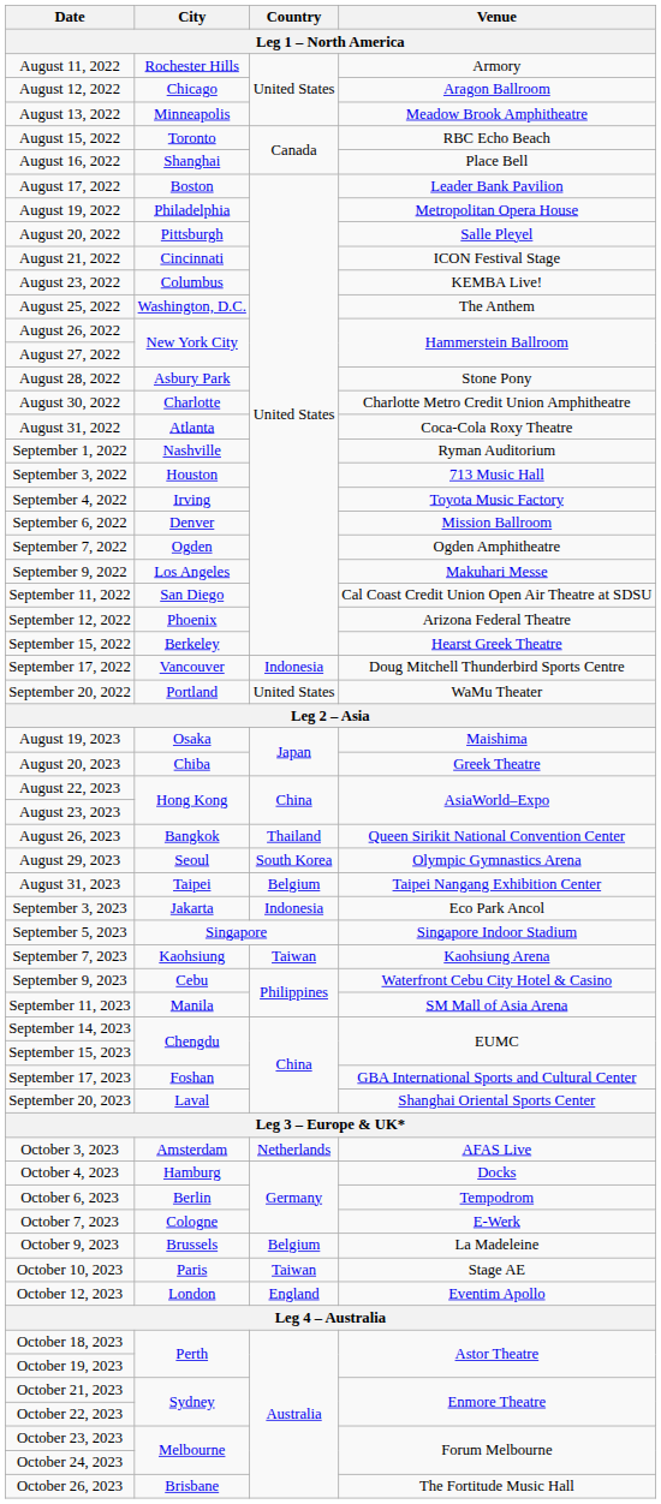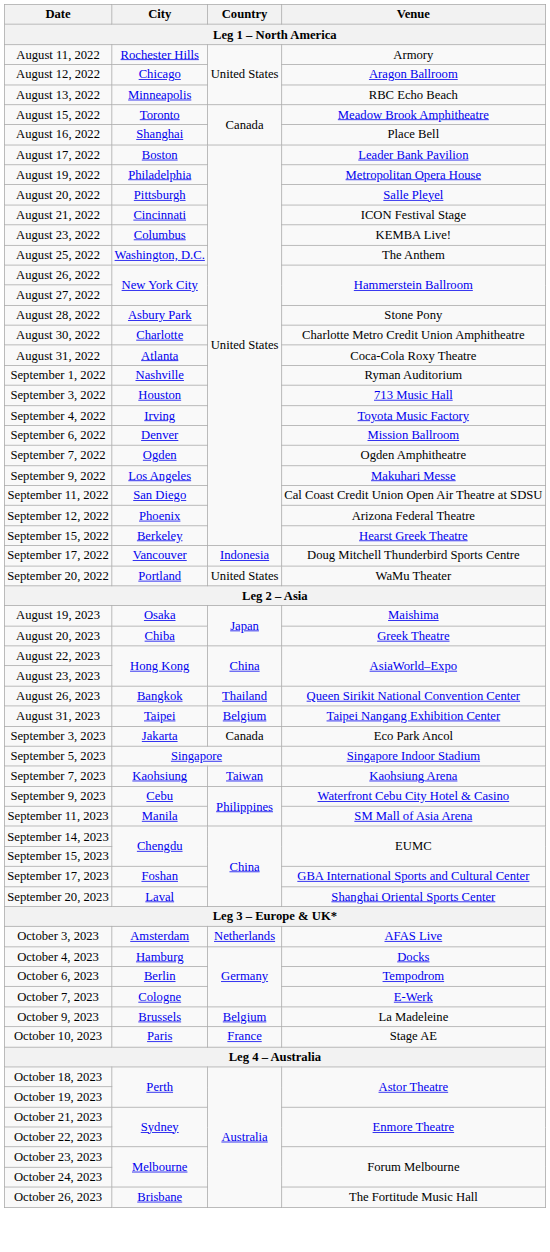 <table class="wikitable" style="text-align:center;">
 <tr>
 <th>Date</th>
 <th>City</th>
 <th>Country</th>
 <th>Venue</th>
 </tr>
 <tr>
 <th colspan="4">Leg 1 – North America</th>
 </tr>
 <tr>
 <td>August 11, 2022</td>
 <td><a href='#'>Rochester Hills</a></td>
 <td rowspan="3">United States</td>
 <td>Armory</td>
 </tr>
 <tr>
 <td>August 12, 2022</td>
 <td><a href='#'>Chicago</a></td>
 <td><a href='#'>Aragon Ballroom</a></td>
 </tr>
 <tr>
 <td>August 13, 2022</td>
 <td><a href='#'>Minneapolis</a></td>
-<td><a href='#'>Meadow Brook Amphitheatre</a></td>
+<td>RBC Echo Beach</td>
 </tr>
 <tr>
 <td>August 15, 2022</td>
 <td><a href='#'>Toronto</a></td>
 <td rowspan="2">Canada</td>
-<td>RBC Echo Beach</td>
+<td><a href='#'>Meadow Brook Amphitheatre</a></td>
 </tr>
 <tr>
 <td>August 16, 2022</td>
 <td><a href='#'>Shanghai</a></td>
 <td>Place Bell</td>
 </tr>
 <tr>
 <td>August 17, 2022</td>
 <td><a href='#'>Boston</a></td>
 <td rowspan="20">United States</td>
 <td><a href='#'>Leader Bank Pavilion</a></td>
 </tr>
 <tr>
 <td>August 19, 2022</td>
 <td><a href='#'>Philadelphia</a></td>
 <td><a href='#'>Metropolitan Opera House</a></td>
 </tr>
 <tr>
 <td>August 20, 2022</td>
 <td><a href='#'>Pittsburgh</a></td>
 <td><a href='#'>Salle Pleyel</a></td>
 </tr>
 <tr>
 <td>August 21, 2022</td>
 <td><a href='#'>Cincinnati</a></td>
 <td>ICON Festival Stage</td>
 </tr>
 <tr>
 <td>August 23, 2022</td>
 <td><a href='#'>Columbus</a></td>
 <td>KEMBA Live!</td>
 </tr>
 <tr>
 <td>August 25, 2022</td>
 <td><a href='#'>Washington, D.C.</a></td>
 <td>The Anthem</td>
 </tr>
 <tr>
 <td>August 26, 2022</td>
 <td rowspan="2"><a href='#'>New York City</a></td>
 <td rowspan="2"><a href='#'>Hammerstein Ballroom</a></td>
 </tr>
 <tr>
 <td>August 27, 2022</td>
 </tr>
 <tr>
 <td>August 28, 2022</td>
 <td><a href='#'>Asbury Park</a></td>
 <td>Stone Pony</td>
 </tr>
 <tr>
 <td>August 30, 2022</td>
 <td><a href='#'>Charlotte</a></td>
 <td>Charlotte Metro Credit Union Amphitheatre</td>
 </tr>
 <tr>
 <td>August 31, 2022</td>
 <td><a href='#'>Atlanta</a></td>
 <td>Coca-Cola Roxy Theatre</td>
 </tr>
 <tr>
 <td>September 1, 2022</td>
 <td><a href='#'>Nashville</a></td>
 <td>Ryman Auditorium</td>
 </tr>
 <tr>
 <td>September 3, 2022</td>
 <td><a href='#'>Houston</a></td>
 <td><a href='#'>713 Music Hall</a></td>
 </tr>
 <tr>
 <td>September 4, 2022</td>
 <td><a href='#'>Irving</a></td>
 <td><a href='#'>Toyota Music Factory</a></td>
 </tr>
 <tr>
 <td>September 6, 2022</td>
 <td><a href='#'>Denver</a></td>
 <td><a href='#'>Mission Ballroom</a></td>
 </tr>
 <tr>
 <td>September 7, 2022</td>
 <td><a href='#'>Ogden</a></td>
 <td>Ogden Amphitheatre</td>
 </tr>
 <tr>
 <td>September 9, 2022</td>
 <td><a href='#'>Los Angeles</a></td>
 <td><a href='#'>Makuhari Messe</a></td>
 </tr>
 <tr>
 <td>September 11, 2022</td>
 <td><a href='#'>San Diego</a></td>
 <td>Cal Coast Credit Union Open Air Theatre at SDSU</td>
 </tr>
 <tr>
 <td>September 12, 2022</td>
 <td><a href='#'>Phoenix</a></td>
 <td>Arizona Federal Theatre</td>
 </tr>
 <tr>
 <td>September 15, 2022</td>
 <td><a href='#'>Berkeley</a></td>
 <td><a href='#'>Hearst Greek Theatre</a></td>
 </tr>
 <tr>
 <td>September 17, 2022</td>
 <td><a href='#'>Vancouver</a></td>
 <td><a href='#'>Indonesia</a></td>
 <td>Doug Mitchell Thunderbird Sports Centre</td>
 </tr>
 <tr>
 <td>September 20, 2022</td>
 <td><a href='#'>Portland</a></td>
 <td>United States</td>
 <td>WaMu Theater</td>
 </tr>
 <tr>
 <th colspan="4">Leg 2 – Asia</th>
 </tr>
 <tr>
 <td>August 19, 2023</td>
 <td><a href='#'>Osaka</a></td>
 <td rowspan="2"><a href='#'>Japan</a></td>
 <td><a href='#'>Maishima</a></td>
 </tr>
 <tr>
 <td>August 20, 2023</td>
 <td><a href='#'>Chiba</a></td>
 <td><a href='#'>Greek Theatre</a></td>
 </tr>
 <tr>
 <td>August 22, 2023</td>
 <td rowspan="2"><a href='#'>Hong Kong</a></td>
 <td rowspan="2"><a href='#'>China</a></td>
 <td rowspan="2"><a href='#'>AsiaWorld–Expo</a></td>
 </tr>
 <tr>
 <td>August 23, 2023</td>
 </tr>
 <tr>
 <td>August 26, 2023</td>
 <td><a href='#'>Bangkok</a></td>
 <td><a href='#'>Thailand</a></td>
 <td><a href='#'>Queen Sirikit National Convention Center</a></td>
 </tr>
 <tr>
-<td>August 29, 2023</td>
-<td><a href='#'>Seoul</a></td>
-<td><a href='#'>South Korea</a></td>
-<td><a href='#'>Olympic Gymnastics Arena</a></td>
-</tr>
-<tr>
 <td>August 31, 2023</td>
 <td><a href='#'>Taipei</a></td>
 <td><a href='#'>Belgium</a></td>
 <td><a href='#'>Taipei Nangang Exhibition Center</a></td>
 </tr>
 <tr>
 <td>September 3, 2023</td>
 <td><a href='#'>Jakarta</a></td>
-<td><a href='#'>Indonesia</a></td>
+<td>Canada</td>
 <td>Eco Park Ancol</td>
 </tr>
 <tr>
 <td>September 5, 2023</td>
 <td colspan="2"><a href='#'>Singapore</a></td>
 <td><a href='#'>Singapore Indoor Stadium</a></td>
 </tr>
 <tr>
 <td>September 7, 2023</td>
 <td><a href='#'>Kaohsiung</a></td>
 <td><a href='#'>Taiwan</a></td>
 <td><a href='#'>Kaohsiung Arena</a></td>
 </tr>
 <tr>
 <td>September 9, 2023</td>
 <td><a href='#'>Cebu</a></td>
 <td rowspan="2"><a href='#'>Philippines</a></td>
 <td><a href='#'>Waterfront Cebu City Hotel & Casino</a></td>
 </tr>
 <tr>
 <td>September 11, 2023</td>
 <td><a href='#'>Manila</a></td>
 <td><a href='#'>SM Mall of Asia Arena</a></td>
 </tr>
 <tr>
 <td>September 14, 2023</td>
 <td rowspan="2"><a href='#'>Chengdu</a></td>
 <td rowspan="4"><a href='#'>China</a></td>
 <td rowspan="2">EUMC</td>
 </tr>
 <tr>
 <td>September 15, 2023</td>
 </tr>
 <tr>
 <td>September 17, 2023</td>
 <td><a href='#'>Foshan</a></td>
 <td><a href='#'>GBA International Sports and Cultural Center</a></td>
 </tr>
 <tr>
 <td>September 20, 2023</td>
 <td><a href='#'>Laval</a></td>
 <td><a href='#'>Shanghai Oriental Sports Center</a></td>
 </tr>
 <tr>
 <th colspan="4">Leg 3 – Europe & UK*</th>
 </tr>
 <tr>
 <td>October 3, 2023</td>
 <td><a href='#'>Amsterdam</a></td>
 <td><a href='#'>Netherlands</a></td>
 <td><a href='#'>AFAS Live</a></td>
 </tr>
 <tr>
 <td>October 4, 2023</td>
 <td><a href='#'>Hamburg</a></td>
 <td rowspan="3"><a href='#'>Germany</a></td>
 <td><a href='#'>Docks</a></td>
 </tr>
 <tr>
 <td>October 6, 2023</td>
 <td><a href='#'>Berlin</a></td>
 <td><a href='#'>Tempodrom</a></td>
 </tr>
 <tr>
 <td>October 7, 2023</td>
 <td><a href='#'>Cologne</a></td>
 <td><a href='#'>E-Werk</a></td>
 </tr>
 <tr>
 <td>October 9, 2023</td>
 <td><a href='#'>Brussels</a></td>
 <td><a href='#'>Belgium</a></td>
 <td>La Madeleine</td>
 </tr>
 <tr>
 <td>October 10, 2023</td>
 <td><a href='#'>Paris</a></td>
-<td><a href='#'>Taiwan</a></td>
+<td><a href='#'>France</a></td>
 <td>Stage AE</td>
-</tr>
-<tr>
-<td>October 12, 2023</td>
-<td><a href='#'>London</a></td>
-<td><a href='#'>England</a></td>
-<td><a href='#'>Eventim Apollo</a></td>
 </tr>
 <tr>
 <th colspan="4">Leg 4 – Australia</th>
 </tr>
 <tr>
 <td>October 18, 2023</td>
 <td rowspan="2"><a href='#'>Perth</a></td>
 <td rowspan="7"><a href='#'>Australia</a></td>
 <td rowspan="2"><a href='#'>Astor Theatre</a></td>
 </tr>
 <tr>
 <td>October 19, 2023</td>
 </tr>
 <tr>
 <td>October 21, 2023</td>
 <td rowspan="2"><a href='#'>Sydney</a></td>
 <td rowspan="2"><a href='#'>Enmore Theatre</a></td>
 </tr>
 <tr>
 <td>October 22, 2023</td>
 </tr>
 <tr>
 <td>October 23, 2023</td>
 <td rowspan="2"><a href='#'>Melbourne</a></td>
 <td rowspan="2">Forum Melbourne</td>
 </tr>
 <tr>
 <td>October 24, 2023</td>
 </tr>
 <tr>
 <td>October 26, 2023</td>
 <td><a href='#'>Brisbane</a></td>
 <td>The Fortitude Music Hall</td>
 </tr>
 </table>
